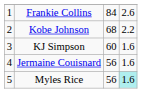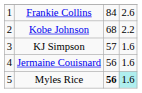 <table class="wikitable sortable" style="text-align:center">
 <tr>
 </tr>
 <tr>
 <td>1</td>
 <td><a href='#'>Frankie Collins</a></td>
 <td>84</td>
 <td>2.6</td>
 </tr>
 <tr>
 <td>2</td>
 <td><a href='#'>Kobe Johnson</a></td>
 <td>68</td>
 <td>2.2</td>
 </tr>
 <tr>
 <td>3</td>
 <td>KJ Simpson</td>
-<td>60</td>
+<td>57</td>
 <td>1.6</td>
 </tr>
 <tr>
 <td>4</td>
 <td><a href='#'>Jermaine Couisnard</a></td>
 <td>56</td>
 <td>1.6</td>
 </tr>
 <tr>
 <td>5</td>
 <td>Myles Rice</td>
-<td>56</td>
+<td><strong>56</strong></td>
 <td style="background: paleturquoise;">1.6</td>
 </tr>
 </table>
